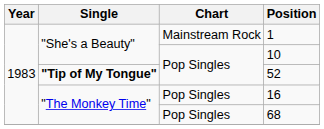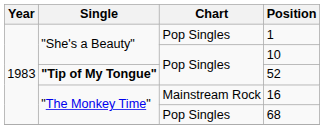 <table class="wikitable" border="1">
 <tr>
 <th>Year</th>
 <th>Single</th>
 <th>Chart</th>
 <th>Position</th>
 </tr>
 <tr>
 <td rowspan="5">1983</td>
 <td rowspan="2">"She's a Beauty"</td>
-<td>Mainstream Rock</td>
+<td>Pop Singles</td>
 <td>1</td>
 </tr>
 <tr>
 <td rowspan="2">Pop Singles</td>
 <td>10</td>
 </tr>
 <tr>
 <td><strong>"Tip of My Tongue"</strong></td>
 <td>52</td>
 </tr>
 <tr>
 <td rowspan="2">"<a href='#'>The Monkey Time</a>"</td>
-<td>Pop Singles</td>
+<td>Mainstream Rock</td>
 <td>16</td>
 </tr>
 <tr>
 <td>Pop Singles</td>
 <td>68</td>
 </tr>
 <tr>
 </tr>
 </table>
